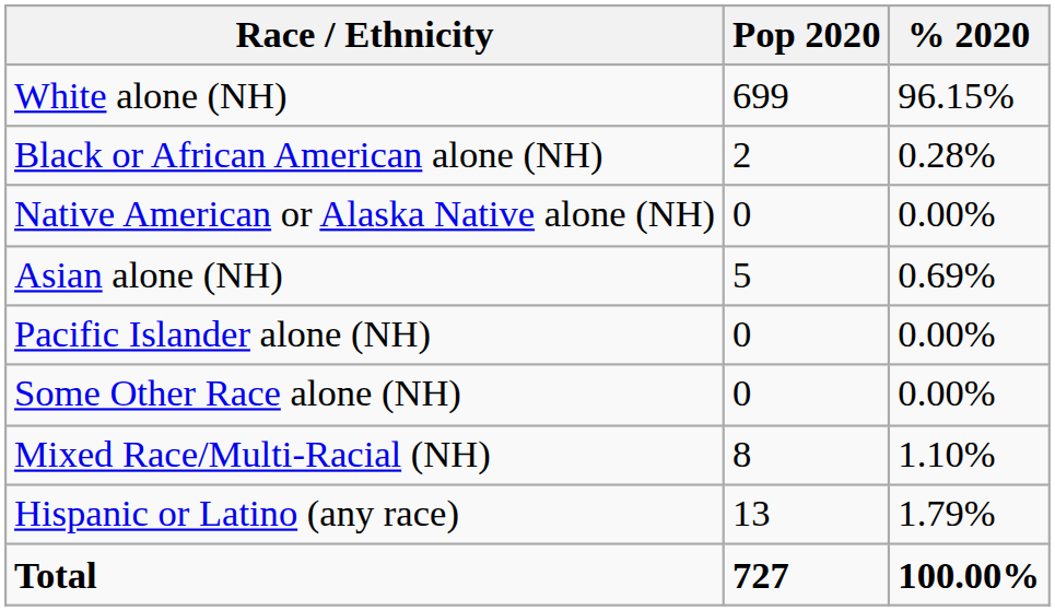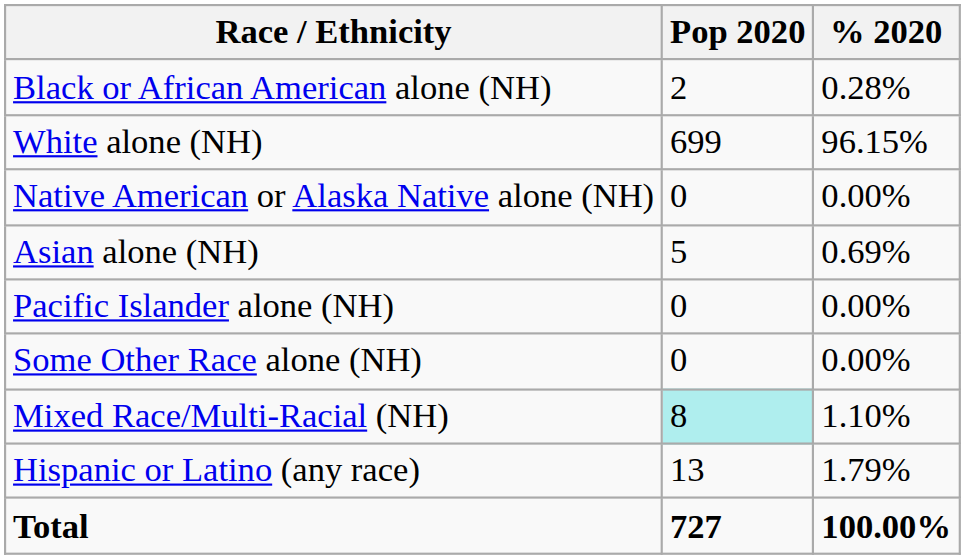 <table class="wikitable">
 <tr>
 <th>Race / Ethnicity</th>
 <th>Pop 2020</th>
 <th>% 2020</th>
 </tr>
 <tr>
+<td><a href='#'>Black or African American</a> alone (NH)</td>
+<td>2</td>
+<td>0.28%</td>
+</tr>
+<tr>
 <td><a href='#'>White</a> alone (NH)</td>
 <td>699</td>
 <td>96.15%</td>
-</tr>
-<tr>
-<td><a href='#'>Black or African American</a> alone (NH)</td>
-<td>2</td>
-<td>0.28%</td>
 </tr>
 <tr>
 <td><a href='#'>Native American</a> or <a href='#'>Alaska Native</a> alone (NH)</td>
 <td>0</td>
 <td>0.00%</td>
 </tr>
 <tr>
 <td><a href='#'>Asian</a> alone (NH)</td>
 <td>5</td>
 <td>0.69%</td>
 </tr>
 <tr>
 <td><a href='#'>Pacific Islander</a> alone (NH)</td>
 <td>0</td>
 <td>0.00%</td>
 </tr>
 <tr>
 <td><a href='#'>Some Other Race</a> alone (NH)</td>
 <td>0</td>
 <td>0.00%</td>
 </tr>
 <tr>
 <td><a href='#'>Mixed Race/Multi-Racial</a> (NH)</td>
-<td>8</td>
+<td style="background: paleturquoise;">8</td>
 <td>1.10%</td>
 </tr>
 <tr>
 <td><a href='#'>Hispanic or Latino</a> (any race)</td>
 <td>13</td>
 <td>1.79%</td>
 </tr>
 <tr>
 <td><strong>Total</strong></td>
 <td><strong>727</strong></td>
 <td><strong>100.00%</strong></td>
 </tr>
 </table>
